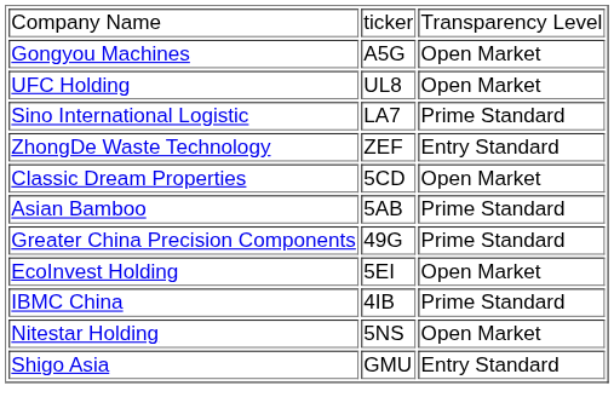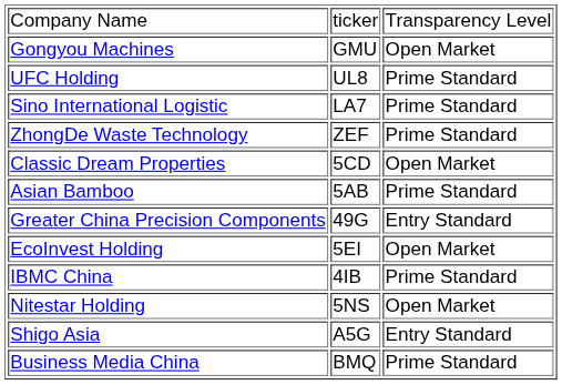 <table border=1>
 <tr>
 <td>Company Name</td>
 <td>ticker</td>
 <td>Transparency Level</td>
 </tr>
 <tr>
 <td><a href='#'>Gongyou Machines</a></td>
-<td>A5G</td>
+<td>GMU</td>
 <td>Open Market</td>
 </tr>
 <tr>
 <td><a href='#'>UFC Holding</a></td>
 <td>UL8</td>
-<td>Open Market</td>
+<td>Prime Standard</td>
 </tr>
 <tr>
 <td><a href='#'>Sino International Logistic</a></td>
 <td>LA7</td>
 <td>Prime Standard</td>
 </tr>
 <tr>
 <td><a href='#'>ZhongDe Waste Technology</a></td>
 <td>ZEF</td>
-<td>Entry Standard</td>
+<td>Prime Standard</td>
 </tr>
 <tr>
 <td><a href='#'>Classic Dream Properties</a></td>
 <td>5CD</td>
 <td>Open Market</td>
 </tr>
 <tr>
 <td><a href='#'>Asian Bamboo</a></td>
 <td>5AB</td>
 <td>Prime Standard</td>
 </tr>
 <tr>
 <td><a href='#'>Greater China Precision Components</a></td>
 <td>49G</td>
-<td>Prime Standard</td>
+<td>Entry Standard</td>
 </tr>
 <tr>
 <td><a href='#'>EcoInvest Holding</a></td>
 <td>5EI</td>
 <td>Open Market</td>
 </tr>
 <tr>
 <td><a href='#'>IBMC China</a></td>
 <td>4IB</td>
 <td>Prime Standard</td>
 </tr>
 <tr>
 <td><a href='#'>Nitestar Holding</a></td>
 <td>5NS</td>
 <td>Open Market</td>
 </tr>
 <tr>
 <td><a href='#'>Shigo Asia</a></td>
-<td>GMU</td>
+<td>A5G</td>
 <td>Entry Standard</td>
 </tr>
+<tr>
+<td><a href='#'>Business Media China</a></td>
+<td>BMQ</td>
+<td>Prime Standard</td>
+</tr>
 </table>
